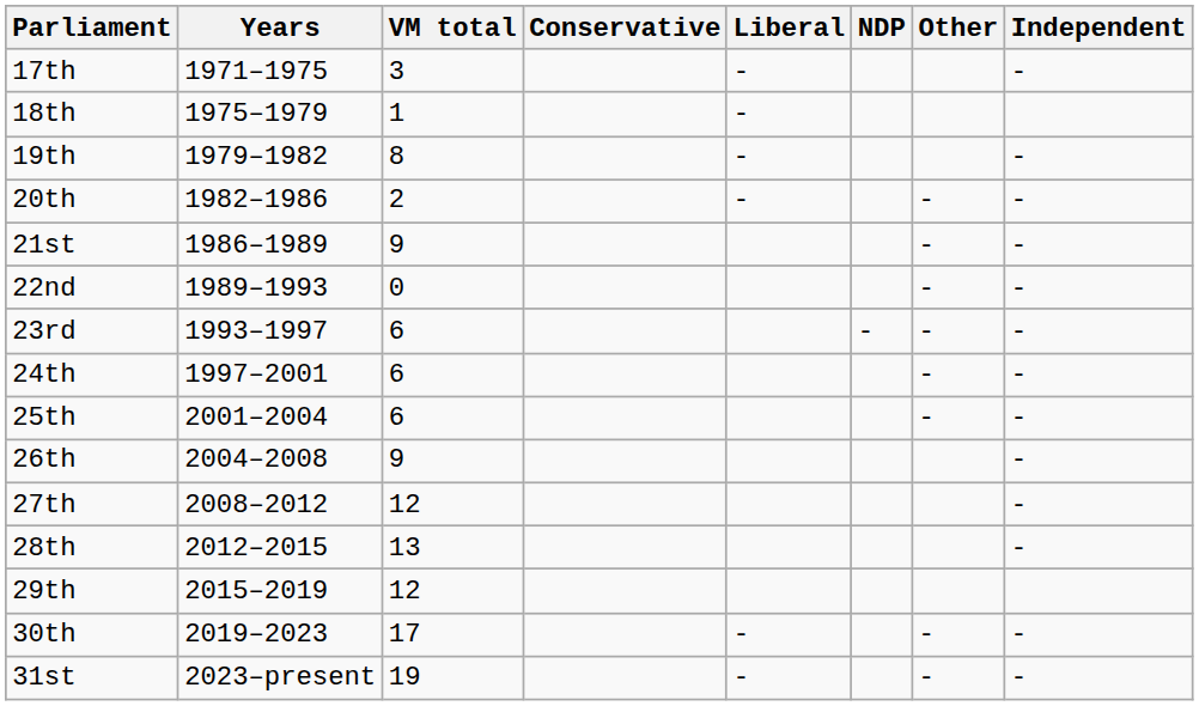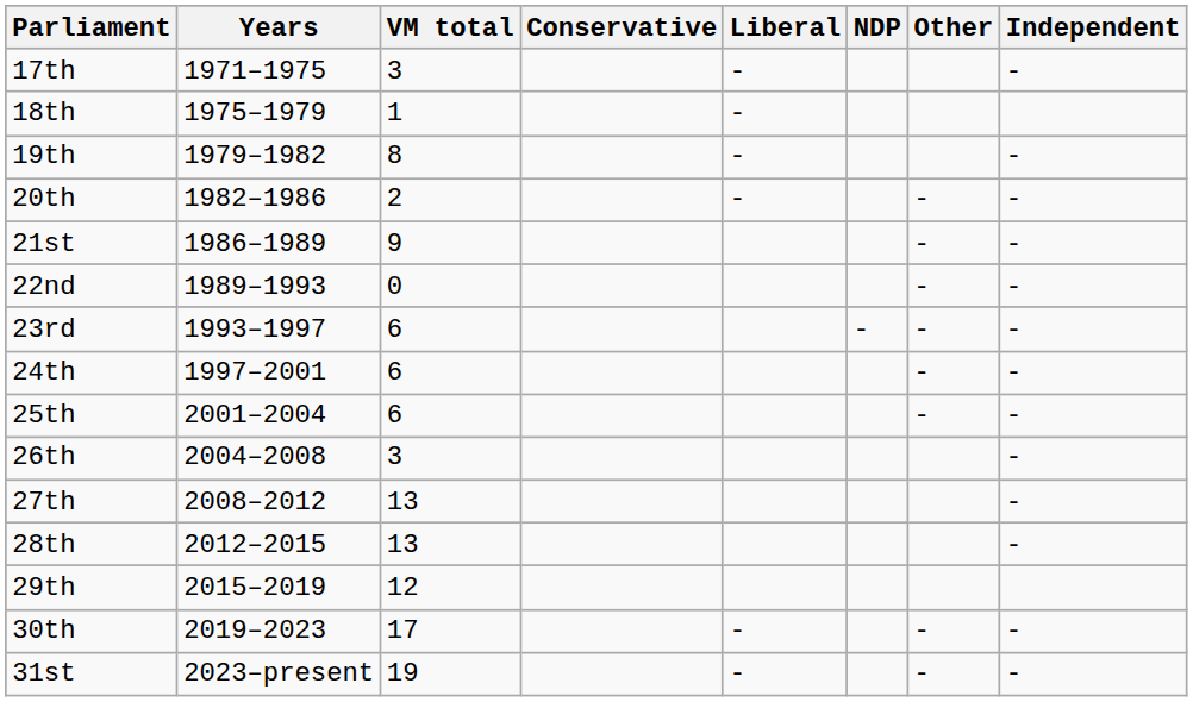 <table class="wikitable sortable">
 <tr>
 <th data-sort-type="number">Parliament</th>
 <th>Years</th>
 <th>VM total</th>
 <th>Conservative</th>
 <th>Liberal</th>
 <th>NDP</th>
 <th>Other</th>
 <th>Independent</th>
 </tr>
 <tr>
 <td>17th</td>
 <td>1971–1975</td>
 <td>3</td>
 <td></td>
 <td>-</td>
 <td></td>
 <td></td>
 <td>-</td>
 </tr>
 <tr>
 <td>18th</td>
 <td>1975–1979</td>
 <td>1</td>
 <td></td>
 <td>-</td>
 <td></td>
 <td></td>
 <td></td>
 </tr>
 <tr>
 <td>19th</td>
 <td>1979–1982</td>
 <td>8</td>
 <td></td>
 <td>-</td>
 <td></td>
 <td></td>
 <td>-</td>
 </tr>
 <tr>
 <td>20th</td>
 <td>1982–1986</td>
 <td>2</td>
 <td></td>
 <td>-</td>
 <td></td>
 <td>-</td>
 <td>-</td>
 </tr>
 <tr>
 <td>21st</td>
 <td>1986–1989</td>
 <td>9</td>
 <td></td>
 <td></td>
 <td></td>
 <td>-</td>
 <td>-</td>
 </tr>
 <tr>
 <td>22nd</td>
 <td>1989–1993</td>
 <td>0</td>
 <td></td>
 <td></td>
 <td></td>
 <td>-</td>
 <td>-</td>
 </tr>
 <tr>
 <td>23rd</td>
 <td>1993–1997</td>
 <td>6</td>
 <td></td>
 <td></td>
 <td>-</td>
 <td>-</td>
 <td>-</td>
 </tr>
 <tr>
 <td>24th</td>
 <td>1997–2001</td>
 <td>6</td>
 <td></td>
 <td></td>
 <td></td>
 <td>-</td>
 <td>-</td>
 </tr>
 <tr>
 <td>25th</td>
 <td>2001–2004</td>
 <td>6</td>
 <td></td>
 <td></td>
 <td></td>
 <td>-</td>
 <td>-</td>
 </tr>
 <tr>
 <td>26th</td>
 <td>2004–2008</td>
-<td>9</td>
+<td>3</td>
 <td></td>
 <td></td>
 <td></td>
 <td></td>
 <td>-</td>
 </tr>
 <tr>
 <td>27th</td>
 <td>2008–2012</td>
-<td>12</td>
+<td>13</td>
 <td></td>
 <td></td>
 <td></td>
 <td></td>
 <td>-</td>
 </tr>
 <tr>
 <td>28th</td>
 <td>2012–2015</td>
 <td>13</td>
 <td></td>
 <td></td>
 <td></td>
 <td></td>
 <td>-</td>
 </tr>
 <tr>
 <td>29th</td>
 <td>2015–2019</td>
 <td>12</td>
 <td></td>
 <td></td>
 <td></td>
 <td></td>
 <td></td>
 </tr>
 <tr>
 <td>30th</td>
 <td>2019–2023</td>
 <td>17</td>
 <td></td>
 <td>-</td>
 <td></td>
 <td>-</td>
 <td>-</td>
 </tr>
 <tr>
 <td>31st</td>
 <td>2023–present</td>
 <td>19</td>
 <td></td>
 <td>-</td>
 <td></td>
 <td>-</td>
 <td>-</td>
 </tr>
 </table>
